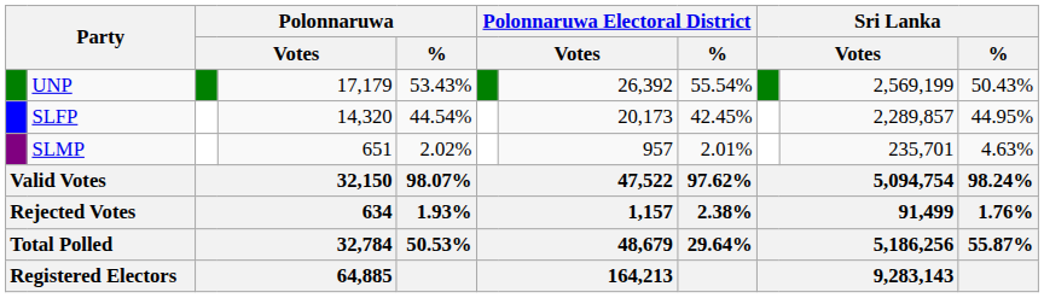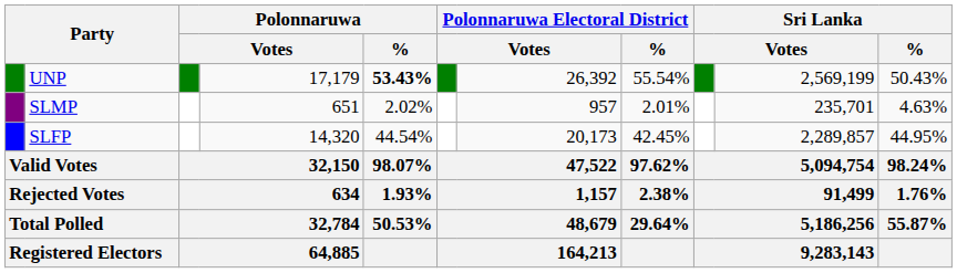 <table class="wikitable">
 <tr>
 <th colspan="2" width="144px"rowspan="2">Party</th>
 <th colspan="3" width="216px">Polonnaruwa</th>
 <th colspan="3" width="216px"><a href='#'>Polonnaruwa Electoral District</a></th>
 <th colspan="3" width="216px">Sri Lanka</th>
 </tr>
 <tr>
 <th colspan="2" width="144px">Votes</th>
 <th>%</th>
 <th colspan="2" width="144px">Votes</th>
 <th>%</th>
 <th colspan="2" width="144px">Votes</th>
 <th>%</th>
 </tr>
 <tr>
 <td style="background-color:green;" width="10px"></td>
 <td style="text-align:left;"><a href='#'>UNP</a></td>
 <td style="background-color:green;" width="10px"></td>
 <td style="text-align:right;">17,179</td>
-<td style="text-align:right;">53.43%</td>
+<td style="text-align:right;"><strong>53.43%</strong></td>
 <td style="background-color:green;" width="10px"></td>
 <td style="text-align:right;">26,392</td>
 <td style="text-align:right;">55.54%</td>
 <td style="background-color:green;" width="10px"></td>
 <td style="text-align:right;">2,569,199</td>
 <td style="text-align:right;">50.43%</td>
+</tr>
+<tr>
+<td style="background-color:purple;" width="10px"></td>
+<td style="text-align:left;"><a href='#'>SLMP</a></td>
+<td style="background-color:white;" width="10px"></td>
+<td style="text-align:right;">651</td>
+<td style="text-align:right;">2.02%</td>
+<td style="background-color:white;" width="10px"></td>
+<td style="text-align:right;">957</td>
+<td style="text-align:right;">2.01%</td>
+<td style="background-color:white;" width="10px"></td>
+<td style="text-align:right;">235,701</td>
+<td style="text-align:right;">4.63%</td>
 </tr>
 <tr>
 <td style="background-color:blue;" width="10px"></td>
 <td style="text-align:left;"><a href='#'>SLFP</a></td>
 <td style="background-color:white;" width="10px"></td>
 <td style="text-align:right;">14,320</td>
 <td style="text-align:right;">44.54%</td>
 <td style="background-color:white;" width="10px"></td>
 <td style="text-align:right;">20,173</td>
 <td style="text-align:right;">42.45%</td>
 <td style="background-color:white;" width="10px"></td>
 <td style="text-align:right;">2,289,857</td>
 <td style="text-align:right;">44.95%</td>
-</tr>
-<tr>
-<td style="background-color:purple;" width="10px"></td>
-<td style="text-align:left;"><a href='#'>SLMP</a></td>
-<td style="background-color:white;" width="10px"></td>
-<td style="text-align:right;">651</td>
-<td style="text-align:right;">2.02%</td>
-<td style="background-color:white;" width="10px"></td>
-<td style="text-align:right;">957</td>
-<td style="text-align:right;">2.01%</td>
-<td style="background-color:white;" width="10px"></td>
-<td style="text-align:right;">235,701</td>
-<td style="text-align:right;">4.63%</td>
 </tr>
 <tr>
 <th colspan="2" width="144px"style="text-align:left;">Valid Votes</th>
 <th style="text-align:right;"colspan="2" width="144px">32,150</th>
 <th style="text-align:right;">98.07%</th>
 <th style="text-align:right;"colspan="2" width="144px">47,522</th>
 <th style="text-align:right;">97.62%</th>
 <th style="text-align:right;"colspan="2" width="144px">5,094,754</th>
 <th style="text-align:right;">98.24%</th>
 </tr>
 <tr>
 <th colspan="2" width="144px"style="text-align:left;">Rejected Votes</th>
 <th style="text-align:right;"colspan="2" width="144px">634</th>
 <th style="text-align:right;">1.93%</th>
 <th style="text-align:right;"colspan="2" width="144px">1,157</th>
 <th style="text-align:right;">2.38%</th>
 <th style="text-align:right;"colspan="2" width="144px">91,499</th>
 <th style="text-align:right;">1.76%</th>
 </tr>
 <tr>
 <th colspan="2" width="144px"style="text-align:left;">Total Polled</th>
 <th style="text-align:right;"colspan="2" width="144px">32,784</th>
 <th style="text-align:right;">50.53%</th>
 <th style="text-align:right;"colspan="2" width="144px">48,679</th>
 <th style="text-align:right;">29.64%</th>
 <th style="text-align:right;"colspan="2" width="144px">5,186,256</th>
 <th style="text-align:right;">55.87%</th>
 </tr>
 <tr>
 <th colspan="2" width="144px"style="text-align:left;">Registered Electors</th>
 <th style="text-align:right;"colspan="2" width="144px">64,885</th>
 <th></th>
 <th style="text-align:right;"colspan="2" width="144px">164,213</th>
 <th></th>
 <th style="text-align:right;"colspan="2" width="144px">9,283,143</th>
 <th></th>
 </tr>
 </table>
